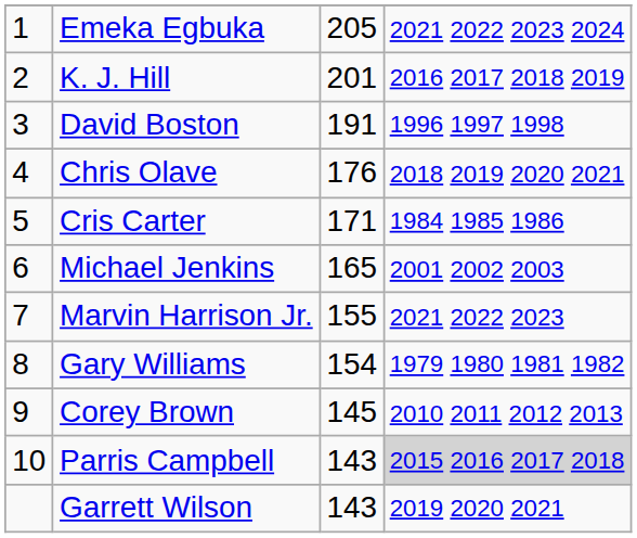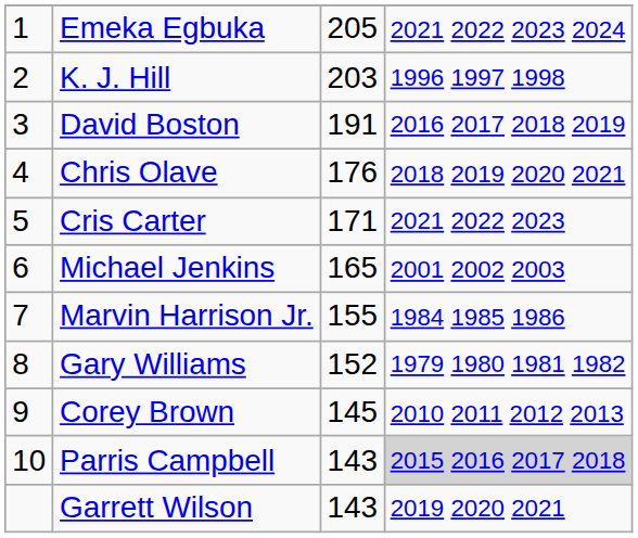 <table class="wikitable">
 <tr>
 </tr>
 <tr>
 <td>1</td>
 <td><a href='#'>Emeka Egbuka</a></td>
 <td>205</td>
 <td style="font-size:80%;"><a href='#'>2021</a> <a href='#'>2022</a> <a href='#'>2023</a> <a href='#'>2024</a></td>
 </tr>
 <tr>
 <td>2</td>
 <td><a href='#'>K. J. Hill</a></td>
-<td>201</td>
-<td style="font-size:80%;"><a href='#'>2016</a> <a href='#'>2017</a> <a href='#'>2018</a> <a href='#'>2019</a></td>
+<td>203</td>
+<td style="font-size:80%;"><a href='#'>1996</a> <a href='#'>1997</a> <a href='#'>1998</a></td>
 </tr>
 <tr>
 <td>3</td>
 <td><a href='#'>David Boston</a></td>
 <td>191</td>
-<td style="font-size:80%;"><a href='#'>1996</a> <a href='#'>1997</a> <a href='#'>1998</a></td>
+<td style="font-size:80%;"><a href='#'>2016</a> <a href='#'>2017</a> <a href='#'>2018</a> <a href='#'>2019</a></td>
 </tr>
 <tr>
 <td>4</td>
 <td><a href='#'>Chris Olave</a></td>
 <td>176</td>
 <td style="font-size:80%;"><a href='#'>2018</a> <a href='#'>2019</a> <a href='#'>2020</a> <a href='#'>2021</a></td>
 </tr>
 <tr>
 <td>5</td>
 <td><a href='#'>Cris Carter</a></td>
 <td>171</td>
-<td style="font-size:80%;"><a href='#'>1984</a> <a href='#'>1985</a> <a href='#'>1986</a></td>
+<td style="font-size:80%;"><a href='#'>2021</a> <a href='#'>2022</a> <a href='#'>2023</a></td>
 </tr>
 <tr>
 <td>6</td>
 <td><a href='#'>Michael Jenkins</a></td>
 <td>165</td>
 <td style="font-size:80%;"><a href='#'>2001</a> <a href='#'>2002</a> <a href='#'>2003</a></td>
 </tr>
 <tr>
 <td>7</td>
 <td><a href='#'>Marvin Harrison Jr.</a></td>
 <td>155</td>
-<td style="font-size:80%;"><a href='#'>2021</a> <a href='#'>2022</a> <a href='#'>2023</a></td>
+<td style="font-size:80%;"><a href='#'>1984</a> <a href='#'>1985</a> <a href='#'>1986</a></td>
 </tr>
 <tr>
 <td>8</td>
 <td><a href='#'>Gary Williams</a></td>
-<td>154</td>
+<td>152</td>
 <td style="font-size:80%;"><a href='#'>1979</a> <a href='#'>1980</a> <a href='#'>1981</a> <a href='#'>1982</a></td>
 </tr>
 <tr>
 <td>9</td>
 <td><a href='#'>Corey Brown</a></td>
 <td>145</td>
 <td style="font-size:80%;"><a href='#'>2010</a> <a href='#'>2011</a> <a href='#'>2012</a> <a href='#'>2013</a></td>
 </tr>
 <tr>
 <td>10</td>
 <td><a href='#'>Parris Campbell</a></td>
 <td>143</td>
 <td style="background: lightgrey; font-size:80%;"><a href='#'>2015</a> <a href='#'>2016</a> <a href='#'>2017</a> <a href='#'>2018</a></td>
 </tr>
 <tr>
 <td></td>
 <td><a href='#'>Garrett Wilson</a></td>
 <td>143</td>
 <td style="font-size:80%;"><a href='#'>2019</a> <a href='#'>2020</a> <a href='#'>2021</a></td>
 </tr>
 </table>
